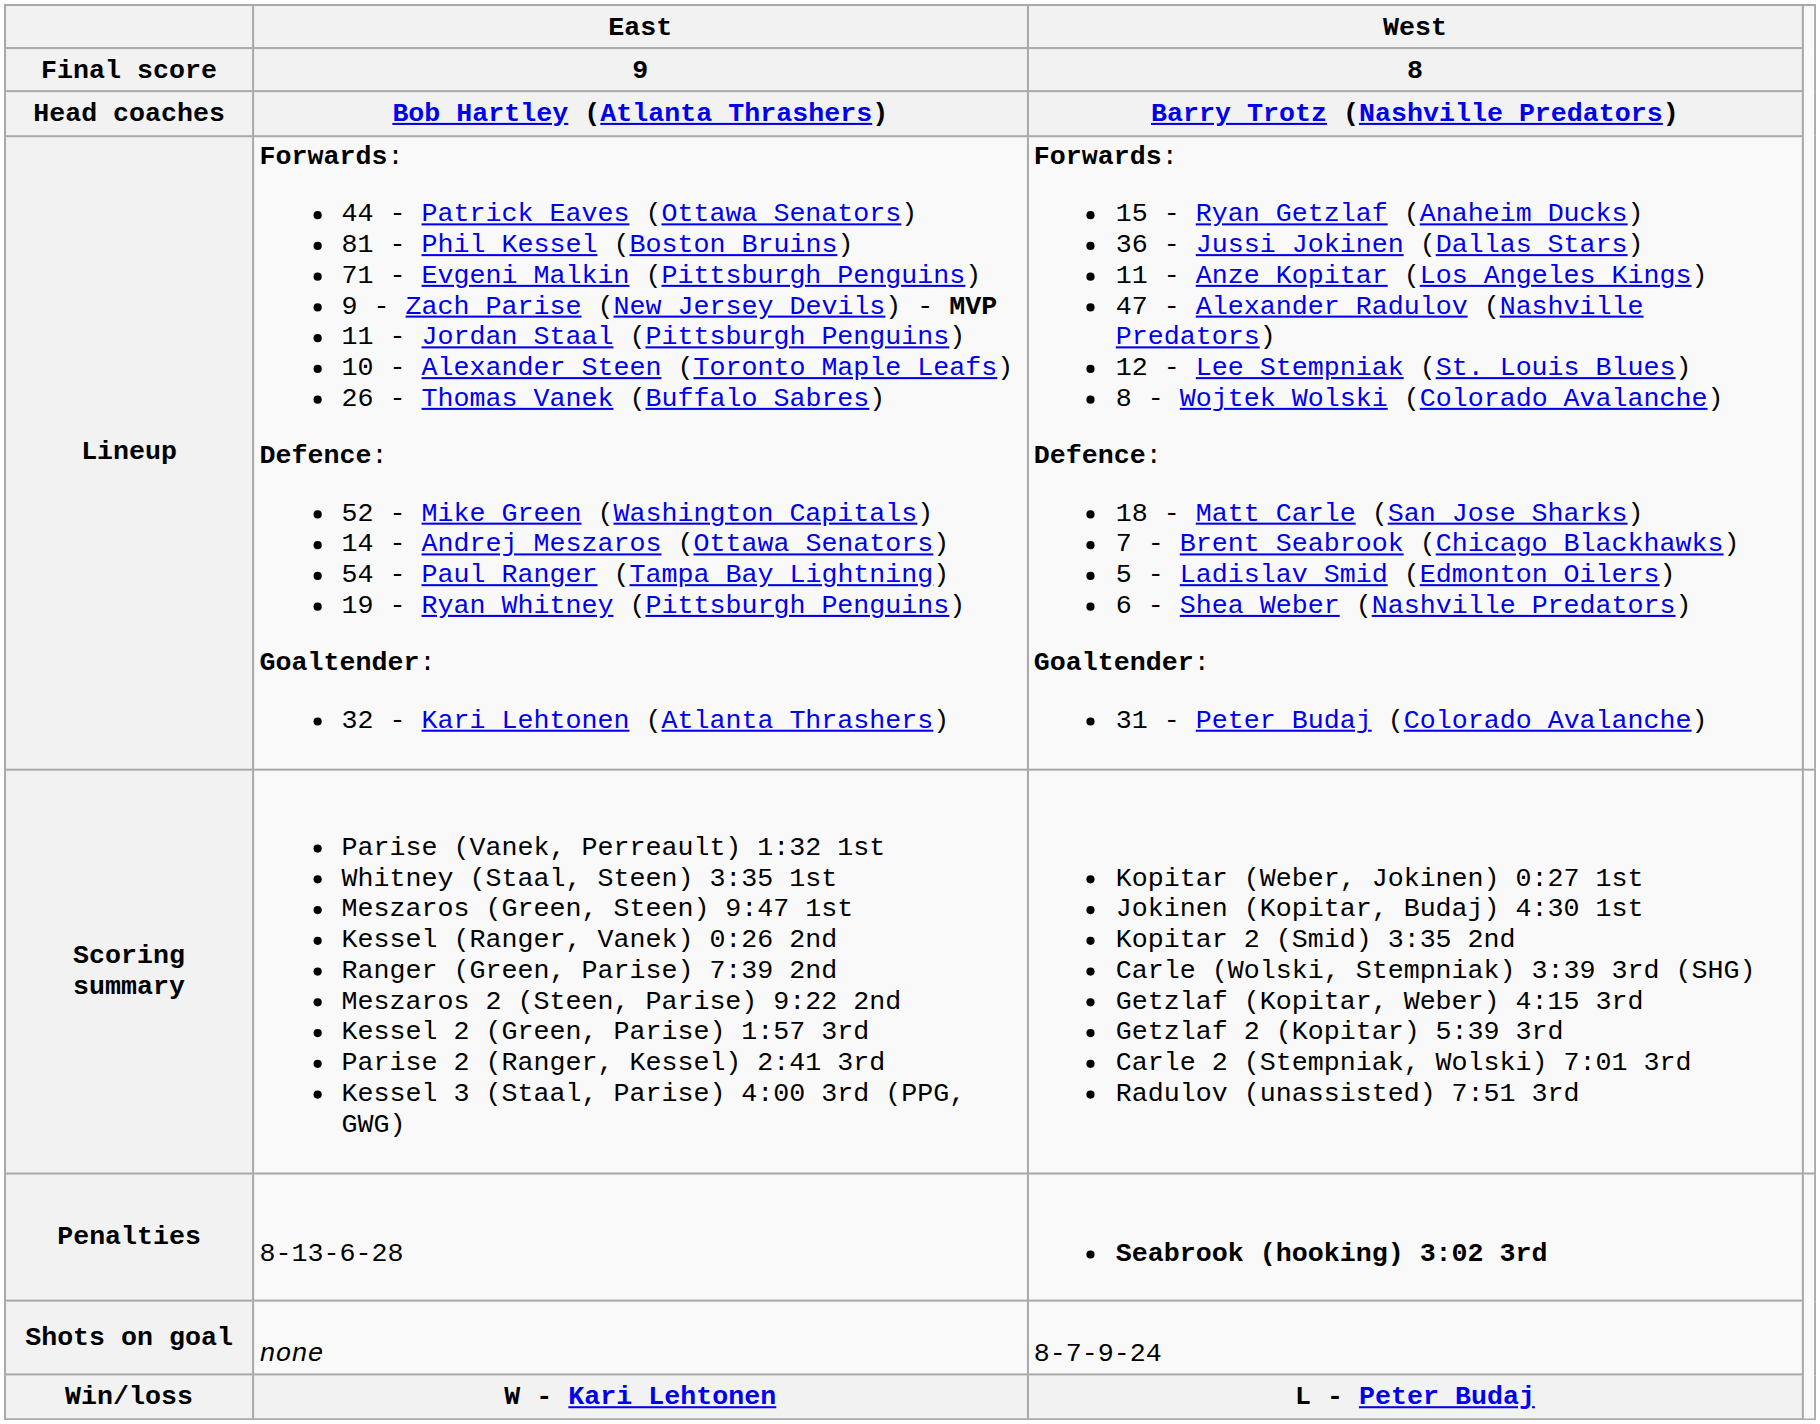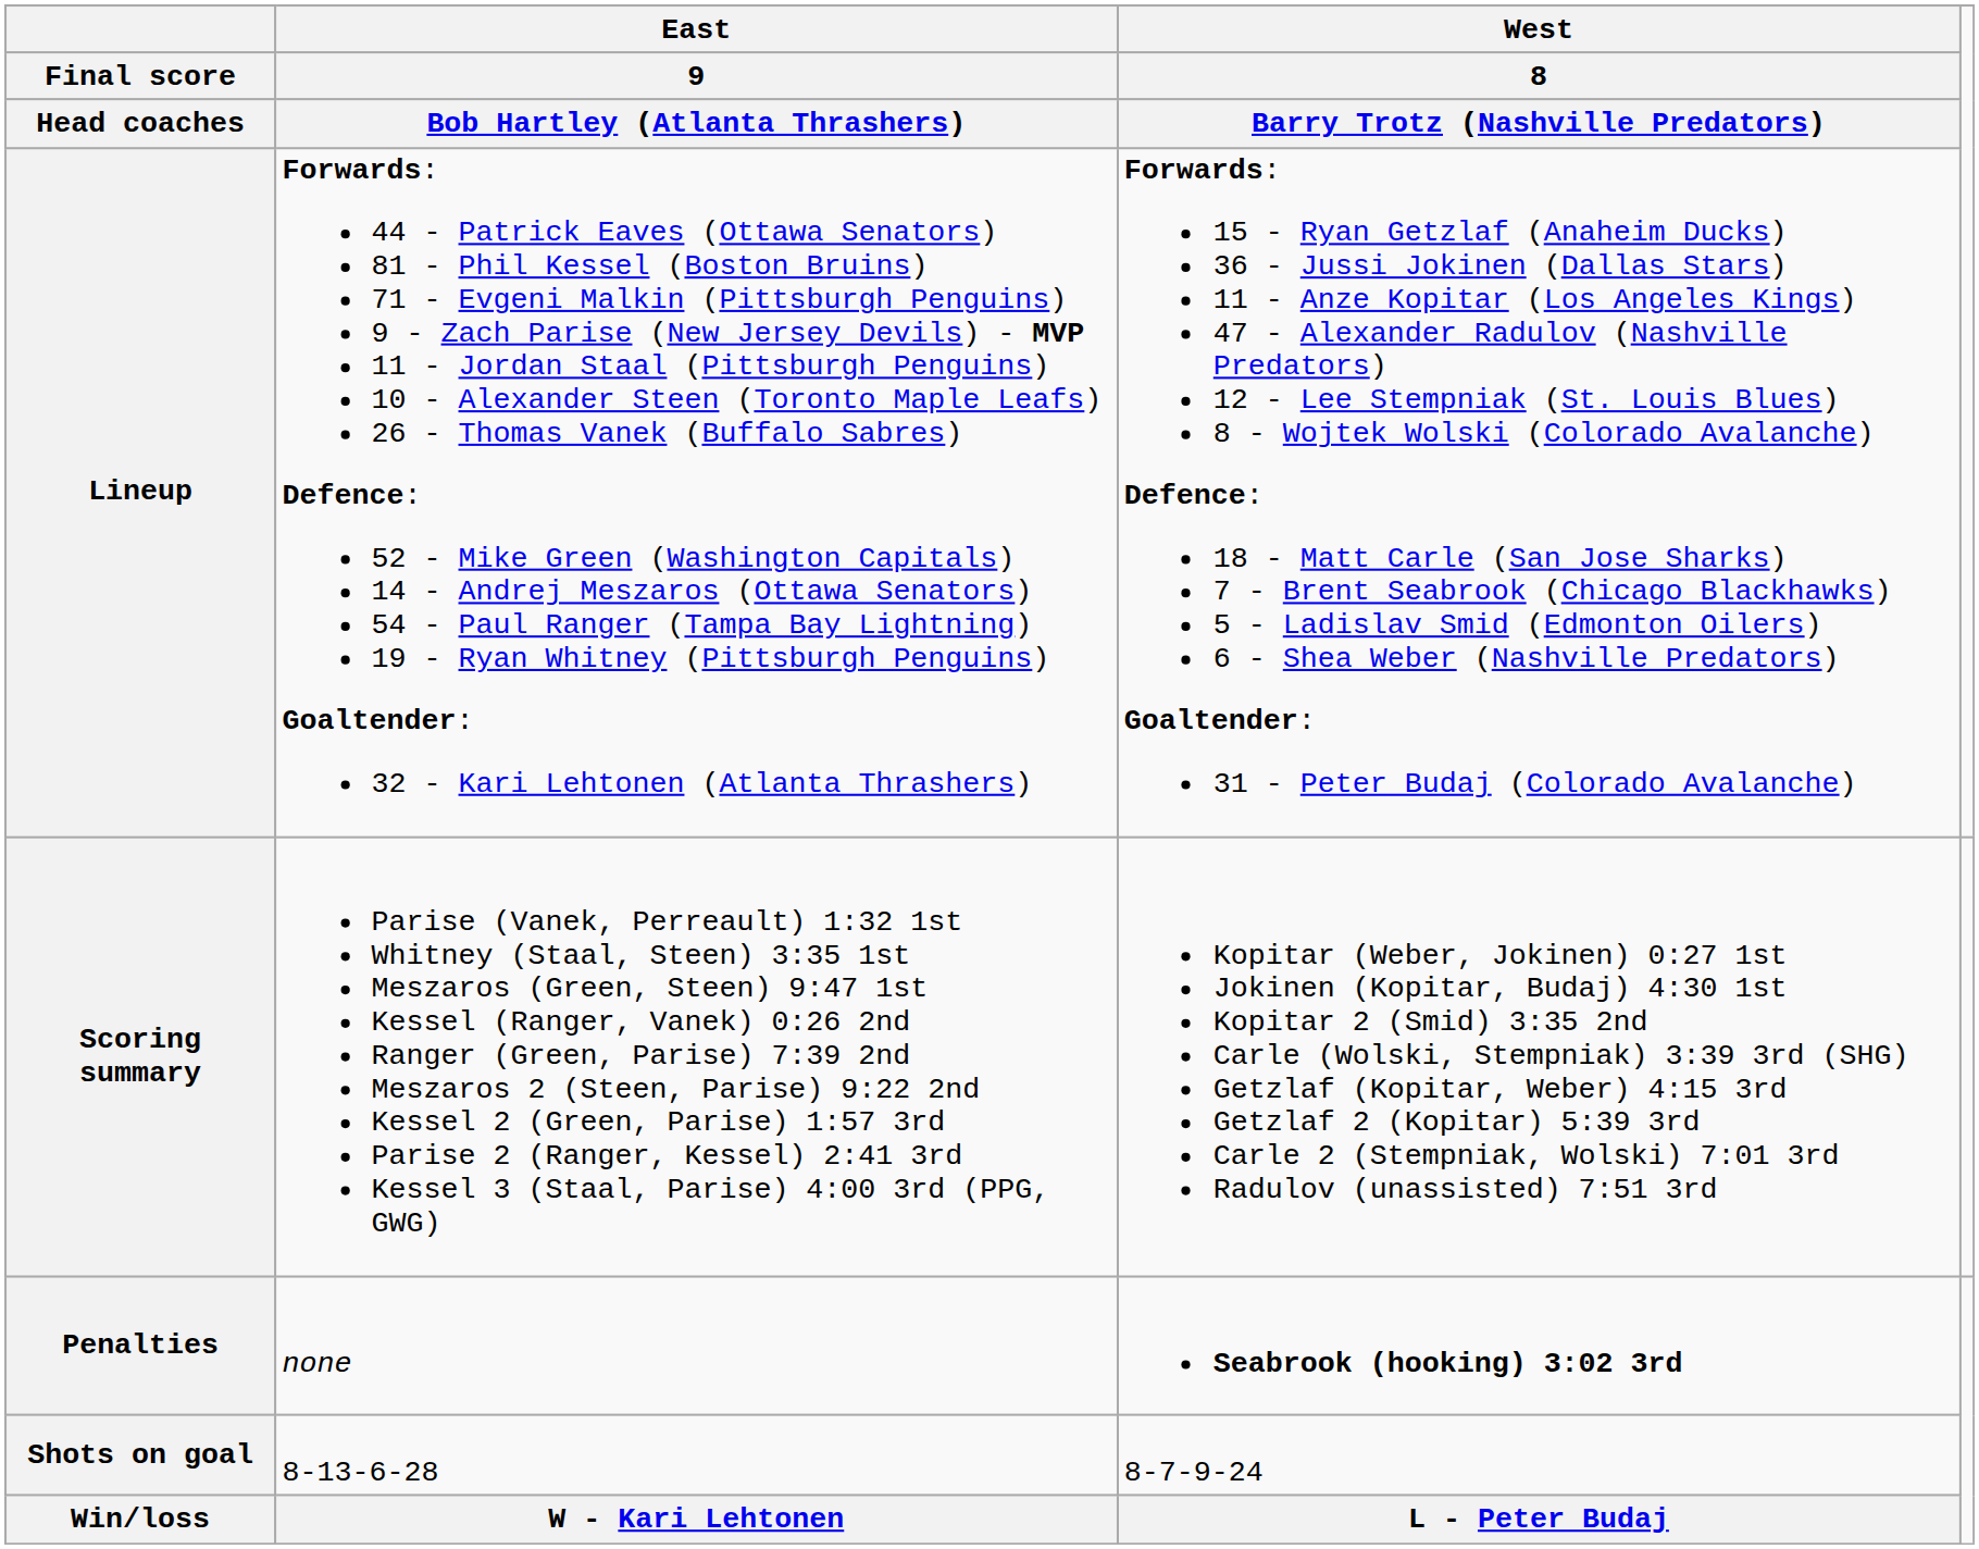 <table class="wikitable" style="width:100%">
 <tr>
 <th></th>
 <th>East</th>
 <th>West</th>
 </tr>
 <tr>
 <th>Final score</th>
 <th>9</th>
 <th>8</th>
 </tr>
 <tr>
 <th>Head coaches</th>
 <th><a href='#'>Bob Hartley</a> (<a href='#'>Atlanta Thrashers</a>)</th>
 <th><a href='#'>Barry Trotz</a> (<a href='#'>Nashville Predators</a>)</th>
 </tr>
 <tr>
 <th>Lineup</th>
 <td><strong>Forwards</strong>:<br><ul><li>44 - <a href='#'>Patrick Eaves</a> (<a href='#'>Ottawa Senators</a>)</li><li>81 - <a href='#'>Phil Kessel</a> (<a href='#'>Boston Bruins</a>)</li><li>71 - <a href='#'>Evgeni Malkin</a> (<a href='#'>Pittsburgh Penguins</a>)</li><li>9 - <a href='#'>Zach Parise</a> (<a href='#'>New Jersey Devils</a>) - <strong>MVP</strong></li><li>11 - <a href='#'>Jordan Staal</a> (<a href='#'>Pittsburgh Penguins</a>)</li><li>10 - <a href='#'>Alexander Steen</a> (<a href='#'>Toronto Maple Leafs</a>)</li><li>26 - <a href='#'>Thomas Vanek</a> (<a href='#'>Buffalo Sabres</a>)</li></ul><strong>Defence</strong>:<ul><li>52 - <a href='#'>Mike Green</a> (<a href='#'>Washington Capitals</a>)</li><li>14 - <a href='#'>Andrej Meszaros</a> (<a href='#'>Ottawa Senators</a>)</li><li>54 - <a href='#'>Paul Ranger</a> (<a href='#'>Tampa Bay Lightning</a>)</li><li>19 - <a href='#'>Ryan Whitney</a> (<a href='#'>Pittsburgh Penguins</a>)</li></ul><strong>Goaltender</strong>:<ul><li>32 - <a href='#'>Kari Lehtonen</a> (<a href='#'>Atlanta Thrashers</a>)</li></ul></td>
 <td><strong>Forwards</strong>:<br><ul><li>15 - <a href='#'>Ryan Getzlaf</a> (<a href='#'>Anaheim Ducks</a>)</li><li>36 - <a href='#'>Jussi Jokinen</a> (<a href='#'>Dallas Stars</a>)</li><li>11 - <a href='#'>Anze Kopitar</a> (<a href='#'>Los Angeles Kings</a>)</li><li>47 - <a href='#'>Alexander Radulov</a> (<a href='#'>Nashville Predators</a>)</li><li>12 - <a href='#'>Lee Stempniak</a> (<a href='#'>St. Louis Blues</a>)</li><li>8 - <a href='#'>Wojtek Wolski</a> (<a href='#'>Colorado Avalanche</a>)</li></ul><strong>Defence</strong>:<ul><li>18 - <a href='#'>Matt Carle</a> (<a href='#'>San Jose Sharks</a>)</li><li>7 - <a href='#'>Brent Seabrook</a> (<a href='#'>Chicago Blackhawks</a>)</li><li>5 - <a href='#'>Ladislav Smid</a> (<a href='#'>Edmonton Oilers</a>)</li><li>6 - <a href='#'>Shea Weber</a> (<a href='#'>Nashville Predators</a>)</li></ul><strong>Goaltender</strong>:<ul><li>31 - <a href='#'>Peter Budaj</a> (<a href='#'>Colorado Avalanche</a>)</li></ul></td>
 </tr>
 <tr>
 <th>Scoring summary</th>
 <td><br><ul><li>Parise (Vanek, Perreault) 1:32 1st</li><li>Whitney (Staal, Steen) 3:35 1st</li><li>Meszaros (Green, Steen) 9:47 1st</li><li>Kessel (Ranger, Vanek) 0:26 2nd</li><li>Ranger (Green, Parise) 7:39 2nd</li><li>Meszaros 2 (Steen, Parise) 9:22 2nd</li><li>Kessel 2 (Green, Parise) 1:57 3rd</li><li>Parise 2 (Ranger, Kessel) 2:41 3rd</li><li>Kessel 3 (Staal, Parise) 4:00 3rd (PPG, GWG)</li></ul></td>
 <td><br><ul><li>Kopitar (Weber, Jokinen) 0:27 1st</li><li>Jokinen (Kopitar, Budaj) 4:30 1st</li><li>Kopitar 2 (Smid) 3:35 2nd</li><li>Carle (Wolski, Stempniak) 3:39 3rd (SHG)</li><li>Getzlaf (Kopitar, Weber) 4:15 3rd</li><li>Getzlaf 2 (Kopitar) 5:39 3rd</li><li>Carle 2 (Stempniak, Wolski) 7:01 3rd</li><li>Radulov (unassisted) 7:51 3rd</li></ul></td>
 <td></td>
 </tr>
 <tr>
 <th>Penalties</th>
-<td><br>8-13-6-28</td>
+<td><br><em>none</em></td>
 <td><strong><br><ul><li>Seabrook (hooking) 3:02 3rd</li></ul></strong></td>
 </tr>
 <tr>
 <th>Shots on goal</th>
-<td><br><em>none</em></td>
+<td><br>8-13-6-28</td>
 <td><br>8-7-9-24</td>
 </tr>
 <tr>
 <th>Win/loss</th>
 <th><strong>W</strong> - <a href='#'>Kari Lehtonen</a></th>
 <th><strong>L</strong> - <a href='#'>Peter Budaj</a></th>
 </tr>
 <tr>
 </tr>
 </table>
